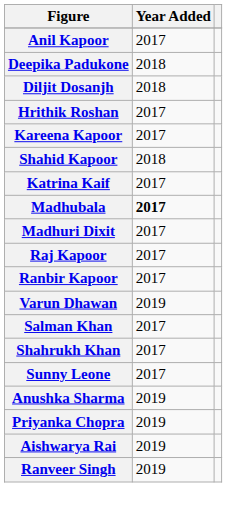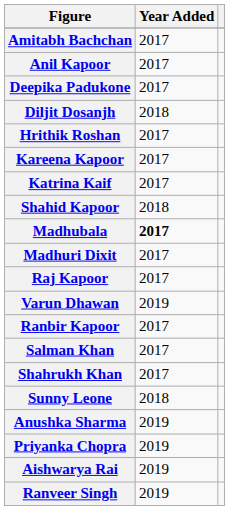 <table class="wikitable sortable plainrowheaders">
 <tr style="text-align:center;">
 <th scope="col">Figure</th>
 <th scope="col">Year Added</th>
 <th scope="col"></th>
 </tr>
 <tr>
 </tr>
 <tr>
+<th scope="row"><a href='#'>Amitabh Bachchan</a></th>
+<td>2017</td>
+<td style="text-align:center;"></td>
+</tr>
+<tr>
 <th scope="row"><a href='#'>Anil Kapoor</a></th>
 <td>2017</td>
 <td style="text-align:center;"></td>
 </tr>
 <tr>
 <th scope="row"><a href='#'>Deepika Padukone</a></th>
-<td>2018</td>
+<td>2017</td>
 <td style="text-align: center;"></td>
 </tr>
 <tr>
 <th scope="row"><a href='#'>Diljit Dosanjh</a></th>
 <td>2018</td>
 <td style="text-align: center;"></td>
 </tr>
 <tr>
 <th scope="row"><a href='#'>Hrithik Roshan</a></th>
 <td>2017</td>
 <td style="text-align: center;"></td>
 </tr>
 <tr>
 <th scope="row"><a href='#'>Kareena Kapoor</a></th>
 <td>2017</td>
 <td style="text-align: center;"></td>
 </tr>
 <tr>
-<th scope="row"><a href='#'>Shahid Kapoor</a></th>
-<td>2018</td>
+<th scope="row"><a href='#'>Katrina Kaif</a></th>
+<td>2017</td>
 <td style="text-align: center;"></td>
 </tr>
 <tr>
-<th scope="row"><a href='#'>Katrina Kaif</a></th>
-<td>2017</td>
+<th scope="row"><a href='#'>Shahid Kapoor</a></th>
+<td>2018</td>
 <td style="text-align: center;"></td>
 </tr>
 <tr>
 <th scope="row"><a href='#'>Madhubala</a></th>
 <td><strong>2017</strong></td>
 <td style="text-align: center;"></td>
 </tr>
 <tr>
 <th scope="row"><a href='#'>Madhuri Dixit</a></th>
 <td>2017</td>
 <td style="text-align: center;"></td>
 </tr>
 <tr>
 <th scope="row"><a href='#'>Raj Kapoor</a></th>
 <td>2017</td>
 <td style="text-align: center;"></td>
 </tr>
 <tr>
+<th scope="row"><a href='#'>Varun Dhawan</a></th>
+<td>2019</td>
+<td style="text-align:center;"></td>
+</tr>
+<tr>
 <th scope="row"><a href='#'>Ranbir Kapoor</a></th>
 <td>2017</td>
 <td style="text-align: center;"></td>
-</tr>
-<tr>
-<th scope="row"><a href='#'>Varun Dhawan</a></th>
-<td>2019</td>
-<td style="text-align:center;"></td>
 </tr>
 <tr>
 <th scope="row"><a href='#'>Salman Khan</a></th>
 <td>2017</td>
 <td style="text-align: center;"></td>
 </tr>
 <tr>
 <th scope="row"><a href='#'>Shahrukh Khan</a></th>
 <td>2017</td>
 <td style="text-align: center;"></td>
 </tr>
 <tr>
 <th scope="row"><a href='#'>Sunny Leone</a></th>
-<td>2017</td>
+<td>2018</td>
 <td style="text-align: center;"></td>
 </tr>
 <tr>
 <th scope="row"><a href='#'>Anushka Sharma</a></th>
 <td>2019</td>
 <td style="text-align:center;"></td>
 </tr>
 <tr>
 <th scope="row"><a href='#'>Priyanka Chopra</a></th>
 <td>2019</td>
 <td style="text-align:center;"></td>
 </tr>
 <tr>
 <th scope="row"><a href='#'>Aishwarya Rai</a></th>
 <td>2019</td>
 <td style="text-align:center;"></td>
 </tr>
 <tr>
 <th scope="row"><a href='#'>Ranveer Singh</a></th>
 <td>2019</td>
 <td style="text-align:center;"></td>
 </tr>
 </table>
